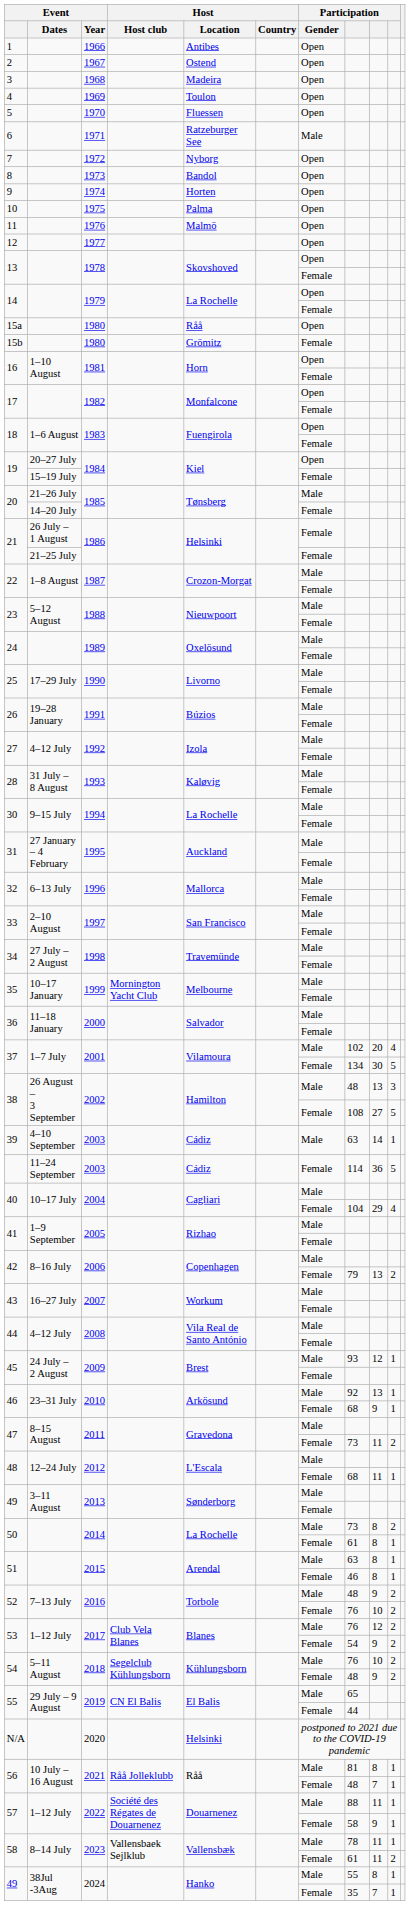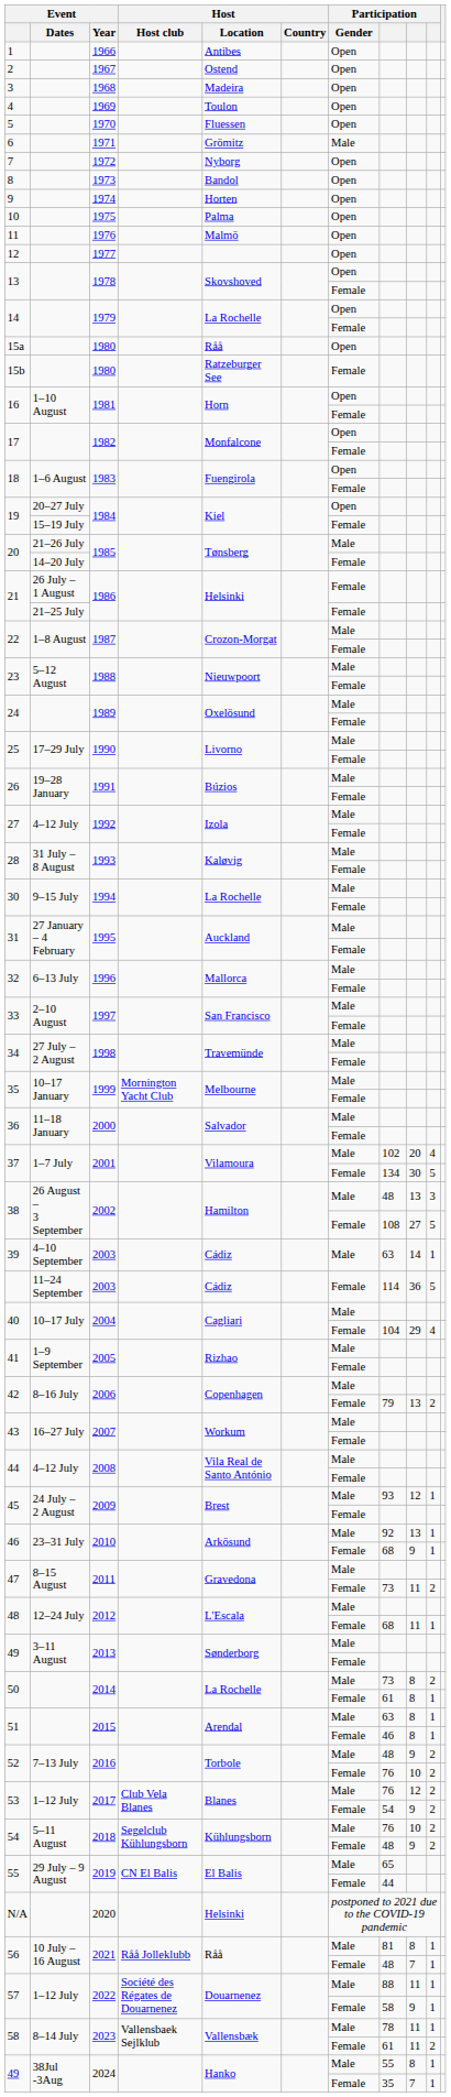 <table class="wikitable">
 <tr>
 <th colspan=3>Event</th>
 <th colspan=3>Host</th>
 <th colspan=4>Participation</th>
 <th rowspan=2></th>
 </tr>
 <tr>
 <th></th>
 <th>Dates</th>
 <th>Year</th>
 <th>Host club</th>
 <th>Location</th>
 <th>Country</th>
 <th>Gender</th>
 <th></th>
 <th></th>
 <th></th>
 </tr>
 <tr>
 <td>1</td>
 <td></td>
 <td><a href='#'>1966</a></td>
 <td></td>
 <td><a href='#'>Antibes</a></td>
 <td></td>
 <td>Open</td>
 <td></td>
 <td></td>
 <td></td>
 <td></td>
 </tr>
 <tr>
 <td>2</td>
 <td></td>
 <td><a href='#'>1967</a></td>
 <td></td>
 <td><a href='#'>Ostend</a></td>
 <td></td>
 <td>Open</td>
 <td></td>
 <td></td>
 <td></td>
 <td></td>
 </tr>
 <tr>
 <td>3</td>
 <td></td>
 <td><a href='#'>1968</a></td>
 <td></td>
 <td><a href='#'>Madeira</a></td>
 <td></td>
 <td>Open</td>
 <td></td>
 <td></td>
 <td></td>
 <td></td>
 </tr>
 <tr>
 <td>4</td>
 <td></td>
 <td><a href='#'>1969</a></td>
 <td></td>
 <td><a href='#'>Toulon</a></td>
 <td></td>
 <td>Open</td>
 <td></td>
 <td></td>
 <td></td>
 <td></td>
 </tr>
 <tr>
 <td>5</td>
 <td></td>
 <td><a href='#'>1970</a></td>
 <td></td>
 <td><a href='#'>Fluessen</a></td>
 <td></td>
 <td>Open</td>
 <td></td>
 <td></td>
 <td></td>
 <td></td>
 </tr>
 <tr>
 <td>6</td>
 <td></td>
 <td><a href='#'>1971</a></td>
 <td></td>
-<td><a href='#'>Ratzeburger See</a></td>
+<td><a href='#'>Grömitz</a></td>
 <td></td>
 <td>Male</td>
 <td></td>
 <td></td>
 <td></td>
 <td></td>
 </tr>
 <tr>
 <td>7</td>
 <td></td>
 <td><a href='#'>1972</a></td>
 <td></td>
 <td><a href='#'>Nyborg</a></td>
 <td></td>
 <td>Open</td>
 <td></td>
 <td></td>
 <td></td>
 <td></td>
 </tr>
 <tr>
 <td>8</td>
 <td></td>
 <td><a href='#'>1973</a></td>
 <td></td>
 <td><a href='#'>Bandol</a></td>
 <td></td>
 <td>Open</td>
 <td></td>
 <td></td>
 <td></td>
 <td></td>
 </tr>
 <tr>
 <td>9</td>
 <td></td>
 <td><a href='#'>1974</a></td>
 <td></td>
 <td><a href='#'>Horten</a></td>
 <td></td>
 <td>Open</td>
 <td></td>
 <td></td>
 <td></td>
 <td></td>
 </tr>
 <tr>
 <td>10</td>
 <td></td>
 <td><a href='#'>1975</a></td>
 <td></td>
 <td><a href='#'>Palma</a></td>
 <td></td>
 <td>Open</td>
 <td></td>
 <td></td>
 <td></td>
 <td></td>
 </tr>
 <tr>
 <td>11</td>
 <td></td>
 <td><a href='#'>1976</a></td>
 <td></td>
 <td><a href='#'>Malmö</a></td>
 <td></td>
 <td>Open</td>
 <td></td>
 <td></td>
 <td></td>
 <td></td>
 </tr>
 <tr>
 <td>12</td>
 <td></td>
 <td><a href='#'>1977</a></td>
 <td></td>
 <td></td>
 <td></td>
 <td>Open</td>
 <td></td>
 <td></td>
 <td></td>
 <td></td>
 </tr>
 <tr>
 <td rowspan=2>13</td>
 <td rowspan=2></td>
 <td rowspan=2><a href='#'>1978</a></td>
 <td rowspan=2></td>
 <td rowspan=2><a href='#'>Skovshoved</a></td>
 <td rowspan=2></td>
 <td>Open</td>
 <td></td>
 <td></td>
 <td></td>
 <td></td>
 </tr>
 <tr>
 <td>Female</td>
 <td></td>
 <td></td>
 <td></td>
 <td></td>
 </tr>
 <tr>
 <td rowspan=2>14</td>
 <td rowspan=2></td>
 <td rowspan=2><a href='#'>1979</a></td>
 <td rowspan=2></td>
 <td rowspan=2><a href='#'>La Rochelle</a></td>
 <td rowspan=2></td>
 <td>Open</td>
 <td></td>
 <td></td>
 <td></td>
 <td></td>
 </tr>
 <tr>
 <td>Female</td>
 <td></td>
 <td></td>
 <td></td>
 <td></td>
 </tr>
 <tr>
 <td>15a</td>
 <td></td>
 <td><a href='#'>1980</a></td>
 <td></td>
 <td><a href='#'>Råå</a></td>
 <td></td>
 <td>Open</td>
 <td></td>
 <td></td>
 <td></td>
 <td></td>
 </tr>
 <tr>
 <td>15b</td>
 <td></td>
 <td><a href='#'>1980</a></td>
 <td></td>
-<td><a href='#'>Grömitz</a></td>
+<td><a href='#'>Ratzeburger See</a></td>
 <td></td>
 <td>Female</td>
 <td></td>
 <td></td>
 <td></td>
 <td></td>
 </tr>
 <tr>
 <td rowspan=2>16</td>
 <td rowspan=2>1–10 August</td>
 <td rowspan=2><a href='#'>1981</a></td>
 <td rowspan=2></td>
 <td rowspan=2><a href='#'>Horn</a></td>
 <td rowspan=2></td>
 <td>Open</td>
 <td></td>
 <td></td>
 <td></td>
 <td></td>
 </tr>
 <tr>
 <td>Female</td>
 <td></td>
 <td></td>
 <td></td>
 <td></td>
 </tr>
 <tr>
 <td rowspan=2>17</td>
 <td rowspan=2></td>
 <td rowspan=2><a href='#'>1982</a></td>
 <td rowspan=2></td>
 <td rowspan=2><a href='#'>Monfalcone</a></td>
 <td rowspan=2></td>
 <td>Open</td>
 <td></td>
 <td></td>
 <td></td>
 <td></td>
 </tr>
 <tr>
 <td>Female</td>
 <td></td>
 <td></td>
 <td></td>
 <td></td>
 </tr>
 <tr>
 <td rowspan=2>18</td>
 <td rowspan=2>1–6 August</td>
 <td rowspan=2><a href='#'>1983</a></td>
 <td rowspan=2></td>
 <td rowspan=2><a href='#'>Fuengirola</a></td>
 <td rowspan=2></td>
 <td>Open</td>
 <td></td>
 <td></td>
 <td></td>
 <td></td>
 </tr>
 <tr>
 <td>Female</td>
 <td></td>
 <td></td>
 <td></td>
 <td></td>
 </tr>
 <tr>
 <td rowspan=2>19</td>
 <td>20–27 July</td>
 <td rowspan=2><a href='#'>1984</a></td>
 <td rowspan=2></td>
 <td rowspan=2><a href='#'>Kiel</a></td>
 <td rowspan=2></td>
 <td>Open</td>
 <td></td>
 <td></td>
 <td></td>
 <td></td>
 </tr>
 <tr>
 <td>15–19 July</td>
 <td>Female</td>
 <td></td>
 <td></td>
 <td></td>
 <td></td>
 </tr>
 <tr>
 <td rowspan=2>20</td>
 <td>21–26 July</td>
 <td rowspan=2><a href='#'>1985</a></td>
 <td rowspan=2></td>
 <td rowspan=2><a href='#'>Tønsberg</a></td>
 <td rowspan=2></td>
 <td>Male</td>
 <td></td>
 <td></td>
 <td></td>
 <td></td>
 </tr>
 <tr>
 <td>14–20 July</td>
 <td>Female</td>
 <td></td>
 <td></td>
 <td></td>
 <td></td>
 </tr>
 <tr>
 <td rowspan=2>21</td>
 <td>26 July –<br>1 August</td>
 <td rowspan=2><a href='#'>1986</a></td>
 <td rowspan=2></td>
 <td rowspan=2><a href='#'>Helsinki</a></td>
 <td rowspan=2></td>
 <td>Female</td>
 <td></td>
 <td></td>
 <td></td>
 <td></td>
 </tr>
 <tr>
 <td>21–25 July</td>
 <td>Female</td>
 <td></td>
 <td></td>
 <td></td>
 <td></td>
 </tr>
 <tr>
 <td rowspan=2>22</td>
 <td rowspan=2>1–8 August</td>
 <td rowspan=2><a href='#'>1987</a></td>
 <td rowspan=2></td>
 <td rowspan=2><a href='#'>Crozon-Morgat</a></td>
 <td rowspan=2></td>
 <td>Male</td>
 <td></td>
 <td></td>
 <td></td>
 <td></td>
 </tr>
 <tr>
 <td>Female</td>
 <td></td>
 <td></td>
 <td></td>
 <td></td>
 </tr>
 <tr>
 <td rowspan=2>23</td>
 <td rowspan=2>5–12 August</td>
 <td rowspan=2><a href='#'>1988</a></td>
 <td rowspan=2></td>
 <td rowspan=2><a href='#'>Nieuwpoort</a></td>
 <td rowspan=2></td>
 <td>Male</td>
 <td></td>
 <td></td>
 <td></td>
 <td></td>
 </tr>
 <tr>
 <td>Female</td>
 <td></td>
 <td></td>
 <td></td>
 <td></td>
 </tr>
 <tr>
 <td rowspan=2>24</td>
 <td rowspan=2></td>
 <td rowspan=2><a href='#'>1989</a></td>
 <td rowspan=2></td>
 <td rowspan=2><a href='#'>Oxelösund</a></td>
 <td rowspan=2></td>
 <td>Male</td>
 <td></td>
 <td></td>
 <td></td>
 <td></td>
 </tr>
 <tr>
 <td>Female</td>
 <td></td>
 <td></td>
 <td></td>
 <td></td>
 </tr>
 <tr>
 <td rowspan=2>25</td>
 <td rowspan=2>17–29 July</td>
 <td rowspan=2><a href='#'>1990</a></td>
 <td rowspan=2></td>
 <td rowspan=2><a href='#'>Livorno</a></td>
 <td rowspan=2></td>
 <td>Male</td>
 <td></td>
 <td></td>
 <td></td>
 <td></td>
 </tr>
 <tr>
 <td>Female</td>
 <td></td>
 <td></td>
 <td></td>
 <td></td>
 </tr>
 <tr>
 <td rowspan=2>26</td>
 <td rowspan=2>19–28 January</td>
 <td rowspan=2><a href='#'>1991</a></td>
 <td rowspan=2></td>
 <td rowspan=2><a href='#'>Búzios</a></td>
 <td rowspan=2></td>
 <td>Male</td>
 <td></td>
 <td></td>
 <td></td>
 <td></td>
 </tr>
 <tr>
 <td>Female</td>
 <td></td>
 <td></td>
 <td></td>
 <td></td>
 </tr>
 <tr>
 <td rowspan=2>27</td>
 <td rowspan=2>4–12 July</td>
 <td rowspan=2><a href='#'>1992</a></td>
 <td rowspan=2></td>
 <td rowspan=2><a href='#'>Izola</a></td>
 <td rowspan=2></td>
 <td>Male</td>
 <td></td>
 <td></td>
 <td></td>
 <td></td>
 </tr>
 <tr>
 <td>Female</td>
 <td></td>
 <td></td>
 <td></td>
 <td></td>
 </tr>
 <tr>
 <td rowspan=2>28</td>
 <td rowspan=2>31 July –<br>8 August</td>
 <td rowspan=2><a href='#'>1993</a></td>
 <td rowspan=2></td>
 <td rowspan=2><a href='#'>Kaløvig</a></td>
 <td rowspan=2></td>
 <td>Male</td>
 <td></td>
 <td></td>
 <td></td>
 <td></td>
 </tr>
 <tr>
 <td>Female</td>
 <td></td>
 <td></td>
 <td></td>
 <td></td>
 </tr>
 <tr>
 <td rowspan=2>30</td>
 <td rowspan=2>9–15 July</td>
 <td rowspan=2><a href='#'>1994</a></td>
 <td rowspan=2></td>
 <td rowspan=2><a href='#'>La Rochelle</a></td>
 <td rowspan=2></td>
 <td>Male</td>
 <td></td>
 <td></td>
 <td></td>
 <td></td>
 </tr>
 <tr>
 <td>Female</td>
 <td></td>
 <td></td>
 <td></td>
 <td></td>
 </tr>
 <tr>
 <td rowspan=2>31</td>
 <td rowspan=2>27 January <br>– 4 February</td>
 <td rowspan=2><a href='#'>1995</a></td>
 <td rowspan=2></td>
 <td rowspan=2><a href='#'>Auckland</a></td>
 <td rowspan=2></td>
 <td>Male</td>
 <td></td>
 <td></td>
 <td></td>
 <td></td>
 </tr>
 <tr>
 <td>Female</td>
 <td></td>
 <td></td>
 <td></td>
 <td></td>
 </tr>
 <tr>
 <td rowspan=2>32</td>
 <td rowspan=2>6–13 July</td>
 <td rowspan=2><a href='#'>1996</a></td>
 <td rowspan=2></td>
 <td rowspan=2><a href='#'>Mallorca</a></td>
 <td rowspan=2></td>
 <td>Male</td>
 <td></td>
 <td></td>
 <td></td>
 <td></td>
 </tr>
 <tr>
 <td>Female</td>
 <td></td>
 <td></td>
 <td></td>
 <td></td>
 </tr>
 <tr>
 <td rowspan=2>33</td>
 <td rowspan=2>2–10 August</td>
 <td rowspan=2><a href='#'>1997</a></td>
 <td rowspan=2></td>
 <td rowspan=2><a href='#'>San Francisco</a></td>
 <td rowspan=2></td>
 <td>Male</td>
 <td></td>
 <td></td>
 <td></td>
 <td></td>
 </tr>
 <tr>
 <td>Female</td>
 <td></td>
 <td></td>
 <td></td>
 <td></td>
 </tr>
 <tr>
 <td rowspan=2>34</td>
 <td rowspan=2>27 July –<br>2 August</td>
 <td rowspan=2><a href='#'>1998</a></td>
 <td rowspan=2></td>
 <td rowspan=2><a href='#'>Travemünde</a></td>
 <td rowspan=2></td>
 <td>Male</td>
 <td></td>
 <td></td>
 <td></td>
 <td></td>
 </tr>
 <tr>
 <td>Female</td>
 <td></td>
 <td></td>
 <td></td>
 <td></td>
 </tr>
 <tr>
 <td rowspan=2>35</td>
 <td rowspan=2>10–17 January</td>
 <td rowspan=2><a href='#'>1999</a></td>
 <td rowspan=2><a href='#'>Mornington Yacht Club</a></td>
 <td rowspan=2><a href='#'>Melbourne</a></td>
 <td rowspan=2></td>
 <td>Male</td>
 <td></td>
 <td></td>
 <td></td>
 <td></td>
 </tr>
 <tr>
 <td>Female</td>
 <td></td>
 <td></td>
 <td></td>
 <td></td>
 </tr>
 <tr>
 <td rowspan=2>36</td>
 <td rowspan=2>11–18 January</td>
 <td rowspan=2><a href='#'>2000</a></td>
 <td rowspan=2></td>
 <td rowspan=2><a href='#'>Salvador</a></td>
 <td rowspan=2></td>
 <td>Male</td>
 <td></td>
 <td></td>
 <td></td>
 <td></td>
 </tr>
 <tr>
 <td>Female</td>
 <td></td>
 <td></td>
 <td></td>
 <td></td>
 </tr>
 <tr>
 <td rowspan=2>37</td>
 <td rowspan=2>1–7 July</td>
 <td rowspan=2><a href='#'>2001</a></td>
 <td rowspan=2></td>
 <td rowspan=2><a href='#'>Vilamoura</a></td>
 <td rowspan=2></td>
 <td>Male</td>
 <td>102</td>
 <td>20</td>
 <td>4</td>
 <td></td>
 </tr>
 <tr>
 <td>Female</td>
 <td>134</td>
 <td>30</td>
 <td>5</td>
 <td></td>
 </tr>
 <tr>
 <td rowspan=2>38</td>
 <td rowspan=2>26 August –<br> 3 September</td>
 <td rowspan=2><a href='#'>2002</a></td>
 <td rowspan=2></td>
 <td rowspan=2><a href='#'>Hamilton</a></td>
 <td rowspan=2></td>
 <td>Male</td>
 <td>48</td>
 <td>13</td>
 <td>3</td>
 <td></td>
 </tr>
 <tr>
 <td>Female</td>
 <td>108</td>
 <td>27</td>
 <td>5</td>
 <td></td>
 </tr>
 <tr>
 <td>39</td>
 <td>4–10 September</td>
 <td><a href='#'>2003</a></td>
 <td></td>
 <td><a href='#'>Cádiz</a></td>
 <td></td>
 <td>Male</td>
 <td>63</td>
 <td>14</td>
 <td>1</td>
 <td></td>
 </tr>
 <tr>
 <td></td>
 <td>11–24 September</td>
 <td><a href='#'>2003</a></td>
 <td></td>
 <td><a href='#'>Cádiz</a></td>
 <td></td>
 <td>Female</td>
 <td>114</td>
 <td>36</td>
 <td>5</td>
 <td></td>
 </tr>
 <tr>
 <td rowspan=2>40</td>
 <td rowspan=2>10–17 July</td>
 <td rowspan=2><a href='#'>2004</a></td>
 <td rowspan=2></td>
 <td rowspan=2><a href='#'>Cagliari</a></td>
 <td rowspan=2></td>
 <td>Male</td>
 <td></td>
 <td></td>
 <td></td>
 <td></td>
 </tr>
 <tr>
 <td>Female</td>
 <td>104</td>
 <td>29</td>
 <td>4</td>
 <td></td>
 </tr>
 <tr>
 <td rowspan=2>41</td>
 <td rowspan=2>1–9 September</td>
 <td rowspan=2><a href='#'>2005</a></td>
 <td rowspan=2></td>
 <td rowspan=2><a href='#'>Rizhao</a></td>
 <td rowspan=2></td>
 <td>Male</td>
 <td></td>
 <td></td>
 <td></td>
 <td></td>
 </tr>
 <tr>
 <td>Female</td>
 <td></td>
 <td></td>
 <td></td>
 <td></td>
 </tr>
 <tr>
 <td rowspan=2>42</td>
 <td rowspan=2>8–16 July</td>
 <td rowspan=2><a href='#'>2006</a></td>
 <td rowspan=2></td>
 <td rowspan=2><a href='#'>Copenhagen</a></td>
 <td rowspan=2></td>
 <td>Male</td>
 <td></td>
 <td></td>
 <td></td>
 <td></td>
 </tr>
 <tr>
 <td>Female</td>
 <td>79</td>
 <td>13</td>
 <td>2</td>
 <td></td>
 </tr>
 <tr>
 <td rowspan=2>43</td>
 <td rowspan=2>16–27 July</td>
 <td rowspan=2><a href='#'>2007</a></td>
 <td rowspan=2></td>
 <td rowspan=2><a href='#'>Workum</a></td>
 <td rowspan=2></td>
 <td>Male</td>
 <td></td>
 <td></td>
 <td></td>
 <td></td>
 </tr>
 <tr>
 <td>Female</td>
 <td></td>
 <td></td>
 <td></td>
 <td></td>
 </tr>
 <tr>
 <td rowspan=2>44</td>
 <td rowspan=2>4–12 July</td>
 <td rowspan=2><a href='#'>2008</a></td>
 <td rowspan=2></td>
 <td rowspan=2><a href='#'>Vila Real de Santo António</a></td>
 <td rowspan=2></td>
 <td>Male</td>
 <td></td>
 <td></td>
 <td></td>
 <td></td>
 </tr>
 <tr>
 <td>Female</td>
 <td></td>
 <td></td>
 <td></td>
 <td></td>
 </tr>
 <tr>
 <td rowspan=2>45</td>
 <td rowspan=2>24 July –<br> 2 August</td>
 <td rowspan=2><a href='#'>2009</a></td>
 <td rowspan=2></td>
 <td rowspan=2><a href='#'>Brest</a></td>
 <td rowspan=2></td>
 <td>Male</td>
 <td>93</td>
 <td>12</td>
 <td>1</td>
 <td></td>
 </tr>
 <tr>
 <td>Female</td>
 <td></td>
 <td></td>
 <td></td>
 <td></td>
 </tr>
 <tr>
 <td rowspan=2>46</td>
 <td rowspan=2>23–31 July</td>
 <td rowspan=2><a href='#'>2010</a></td>
 <td rowspan=2></td>
 <td rowspan=2><a href='#'>Arkösund</a></td>
 <td rowspan=2></td>
 <td>Male</td>
 <td>92</td>
 <td>13</td>
 <td>1</td>
 <td></td>
 </tr>
 <tr>
 <td>Female</td>
 <td>68</td>
 <td>9</td>
 <td>1</td>
 <td></td>
 </tr>
 <tr>
 <td rowspan=2>47</td>
 <td rowspan=2>8–15 August</td>
 <td rowspan=2><a href='#'>2011</a></td>
 <td rowspan=2></td>
 <td rowspan=2><a href='#'>Gravedona</a></td>
 <td rowspan=2></td>
 <td>Male</td>
 <td></td>
 <td></td>
 <td></td>
 <td></td>
 </tr>
 <tr>
 <td>Female</td>
 <td>73</td>
 <td>11</td>
 <td>2</td>
 <td></td>
 </tr>
 <tr>
 <td rowspan=2>48</td>
 <td rowspan=2>12–24 July</td>
 <td rowspan=2><a href='#'>2012</a></td>
 <td rowspan=2></td>
 <td rowspan=2><a href='#'>L'Escala</a></td>
 <td rowspan=2></td>
 <td>Male</td>
 <td></td>
 <td></td>
 <td></td>
 <td></td>
 </tr>
 <tr>
 <td>Female</td>
 <td>68</td>
 <td>11</td>
 <td>1</td>
 <td></td>
 </tr>
 <tr>
 <td rowspan=2>49</td>
 <td rowspan=2>3–11 August</td>
 <td rowspan=2><a href='#'>2013</a></td>
 <td rowspan=2></td>
 <td rowspan=2><a href='#'>Sønderborg</a></td>
 <td rowspan=2></td>
 <td>Male</td>
 <td></td>
 <td></td>
 <td></td>
 <td></td>
 </tr>
 <tr>
 <td>Female</td>
 <td></td>
 <td></td>
 <td></td>
 <td></td>
 </tr>
 <tr>
 <td rowspan=2>50</td>
 <td rowspan=2></td>
 <td rowspan=2><a href='#'>2014</a></td>
 <td rowspan=2></td>
 <td rowspan=2><a href='#'>La Rochelle</a></td>
 <td rowspan=2></td>
 <td>Male</td>
 <td>73</td>
 <td>8</td>
 <td>2</td>
 <td></td>
 </tr>
 <tr>
 <td>Female</td>
 <td>61</td>
 <td>8</td>
 <td>1</td>
 <td></td>
 </tr>
 <tr>
 <td rowspan=2>51</td>
 <td rowspan=2></td>
 <td rowspan=2><a href='#'>2015</a></td>
 <td rowspan=2></td>
 <td rowspan=2><a href='#'>Arendal</a></td>
 <td rowspan=2></td>
 <td>Male</td>
 <td>63</td>
 <td>8</td>
 <td>1</td>
 <td></td>
 </tr>
 <tr>
 <td>Female</td>
 <td>46</td>
 <td>8</td>
 <td>1</td>
 <td></td>
 </tr>
 <tr>
 <td rowspan=2>52</td>
 <td rowspan=2>7–13 July</td>
 <td rowspan=2><a href='#'>2016</a></td>
 <td rowspan=2></td>
 <td rowspan=2><a href='#'>Torbole</a></td>
 <td rowspan=2></td>
 <td>Male</td>
 <td>48</td>
 <td>9</td>
 <td>2</td>
 <td></td>
 </tr>
 <tr>
 <td>Female</td>
 <td>76</td>
 <td>10</td>
 <td>2</td>
 <td></td>
 </tr>
 <tr>
 <td rowspan=2>53</td>
 <td rowspan=2>1–12 July</td>
 <td rowspan=2><a href='#'>2017</a></td>
 <td rowspan=2><a href='#'>Club Vela Blanes</a></td>
 <td rowspan=2><a href='#'>Blanes</a></td>
 <td rowspan=2></td>
 <td>Male</td>
 <td>76</td>
 <td>12</td>
 <td>2</td>
 <td></td>
 </tr>
 <tr>
 <td>Female</td>
 <td>54</td>
 <td>9</td>
 <td>2</td>
 <td></td>
 </tr>
 <tr>
 <td rowspan=2>54</td>
 <td rowspan=2>5–11 August</td>
 <td rowspan=2><a href='#'>2018</a></td>
 <td rowspan=2><a href='#'>Segelclub Kühlungsborn</a></td>
 <td rowspan=2><a href='#'>Kühlungsborn</a></td>
 <td rowspan=2></td>
 <td>Male</td>
 <td>76</td>
 <td>10</td>
 <td>2</td>
 <td></td>
 </tr>
 <tr>
 <td>Female</td>
 <td>48</td>
 <td>9</td>
 <td>2</td>
 <td></td>
 </tr>
 <tr>
 <td rowspan=2>55</td>
 <td rowspan=2>29 July – 9 August</td>
 <td rowspan=2><a href='#'>2019</a></td>
 <td rowspan=2><a href='#'>CN El Balis</a></td>
 <td rowspan=2><a href='#'>El Balis</a></td>
 <td rowspan=2></td>
 <td>Male</td>
 <td>65</td>
 <td></td>
 <td></td>
 <td></td>
 </tr>
 <tr>
 <td>Female</td>
 <td>44</td>
 <td></td>
 <td></td>
 <td></td>
 </tr>
 <tr>
 <td>N/A</td>
 <td></td>
 <td>2020</td>
 <td></td>
 <td><a href='#'>Helsinki</a></td>
 <td></td>
 <td colspan=4 align=center><em>postponed to 2021 due to the COVID-19 pandemic</em></td>
 <td></td>
 </tr>
 <tr>
 <td rowspan=2>56</td>
 <td rowspan=2>10 July –<br>16 August</td>
 <td rowspan=2><a href='#'>2021</a></td>
 <td rowspan=2><a href='#'>Råå Jolleklubb</a></td>
 <td rowspan=2>Råå</td>
 <td rowspan=2></td>
 <td>Male</td>
 <td>81</td>
 <td>8</td>
 <td>1</td>
 <td></td>
 </tr>
 <tr>
 <td>Female</td>
 <td>48</td>
 <td>7</td>
 <td>1</td>
 <td></td>
 </tr>
 <tr>
 <td rowspan=2>57</td>
 <td rowspan=2>1–12 July</td>
 <td rowspan=2><a href='#'>2022</a></td>
 <td rowspan=2><a href='#'>Société des Régates de Douarnenez</a></td>
 <td rowspan=2><a href='#'>Douarnenez</a></td>
 <td rowspan=2></td>
 <td>Male</td>
 <td>88</td>
 <td>11</td>
 <td>1</td>
 <td></td>
 </tr>
 <tr>
 <td>Female</td>
 <td>58</td>
 <td>9</td>
 <td>1</td>
 <td></td>
 </tr>
 <tr>
 <td rowspan=2>58</td>
 <td rowspan=2>8–14 July</td>
 <td rowspan=2><a href='#'>2023</a></td>
 <td rowspan=2>Vallensbaek Sejlklub</td>
 <td rowspan=2><a href='#'>Vallensbæk</a></td>
 <td rowspan=2></td>
 <td>Male</td>
 <td>78</td>
 <td>11</td>
 <td>1</td>
 <td></td>
 </tr>
 <tr>
 <td>Female</td>
 <td>61</td>
 <td>11</td>
 <td>2</td>
 <td></td>
 </tr>
 <tr>
 <td rowspan=2><a href='#'>49</a></td>
 <td rowspan=2>38Jul -3Aug</td>
 <td rowspan=2>2024</td>
 <td rowspan=2></td>
 <td rowspan=2><a href='#'>Hanko</a></td>
 <td rowspan=2></td>
 <td>Male</td>
 <td>55</td>
 <td>8</td>
 <td>1</td>
 <td></td>
 </tr>
 <tr>
 <td>Female</td>
 <td>35</td>
 <td>7</td>
 <td>1</td>
 <td></td>
 </tr>
 </table>
